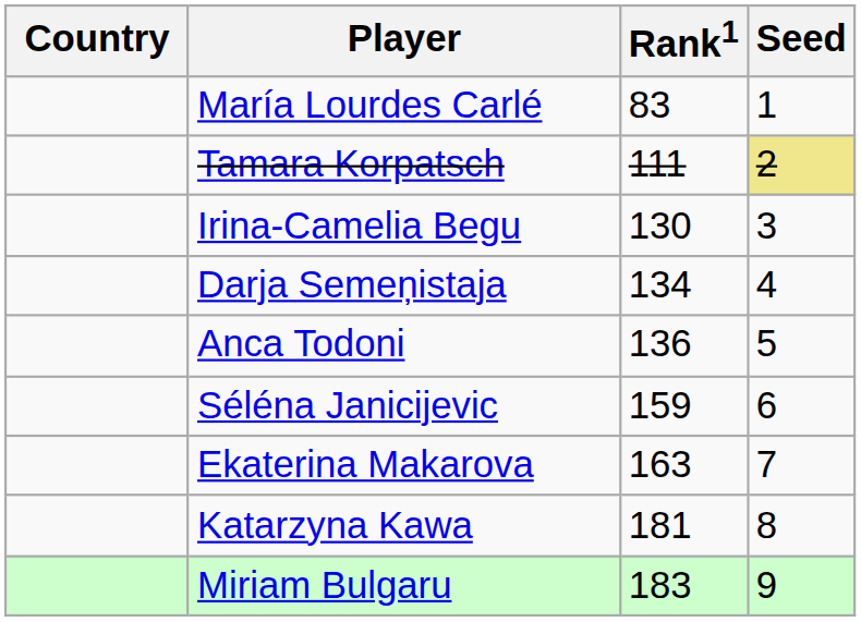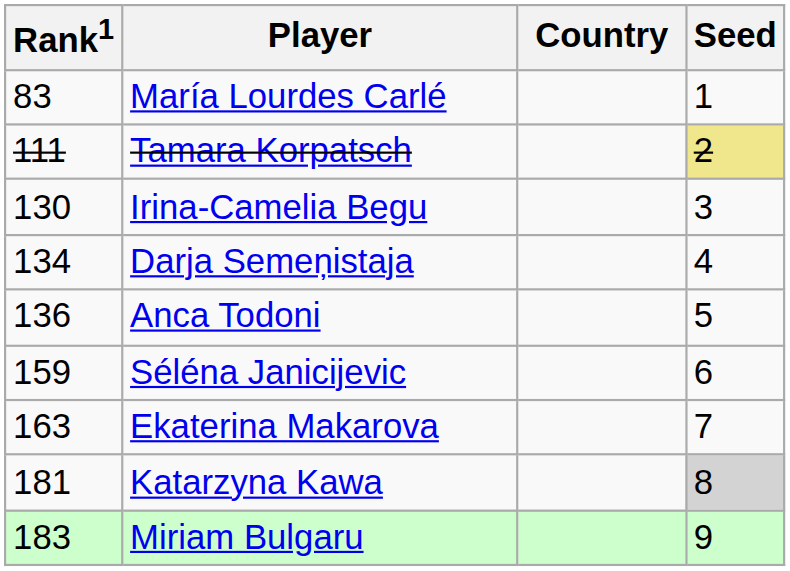 <table class="sortable wikitable">
 <tr>
+<th>Rank<sup>1</sup></th>
+<th width="175">Player</th>
 <th width="70">Country</th>
-<th width="175">Player</th>
-<th>Rank<sup>1</sup></th>
 <th>Seed</th>
 </tr>
 <tr>
+<td>83</td>
+<td><a href='#'>María Lourdes Carlé</a></td>
 <td></td>
-<td><a href='#'>María Lourdes Carlé</a></td>
-<td>83</td>
 <td>1</td>
 </tr>
 <tr>
+<td><s>111</s></td>
+<td><s><a href='#'>Tamara Korpatsch</a></s></td>
 <td><s></s></td>
-<td><s><a href='#'>Tamara Korpatsch</a></s></td>
-<td><s>111</s></td>
 <td style="background: khaki;"><s>2</s></td>
 </tr>
 <tr>
+<td>130</td>
+<td><a href='#'>Irina-Camelia Begu</a></td>
 <td></td>
-<td><a href='#'>Irina-Camelia Begu</a></td>
-<td>130</td>
 <td>3</td>
 </tr>
 <tr>
+<td>134</td>
+<td><a href='#'>Darja Semeņistaja</a></td>
 <td></td>
-<td><a href='#'>Darja Semeņistaja</a></td>
-<td>134</td>
 <td>4</td>
 </tr>
 <tr>
+<td>136</td>
+<td><a href='#'>Anca Todoni</a></td>
 <td></td>
-<td><a href='#'>Anca Todoni</a></td>
-<td>136</td>
 <td>5</td>
 </tr>
 <tr>
+<td>159</td>
+<td><a href='#'>Séléna Janicijevic</a></td>
 <td></td>
-<td><a href='#'>Séléna Janicijevic</a></td>
-<td>159</td>
 <td>6</td>
 </tr>
 <tr>
+<td>163</td>
+<td><a href='#'>Ekaterina Makarova</a></td>
 <td></td>
-<td><a href='#'>Ekaterina Makarova</a></td>
-<td>163</td>
 <td>7</td>
 </tr>
 <tr>
+<td>181</td>
+<td><a href='#'>Katarzyna Kawa</a></td>
 <td></td>
-<td><a href='#'>Katarzyna Kawa</a></td>
-<td>181</td>
-<td>8</td>
+<td style="background: lightgrey;">8</td>
 </tr>
 <tr style="background:#cfc;">
+<td>183</td>
+<td><a href='#'>Miriam Bulgaru</a></td>
 <td></td>
-<td><a href='#'>Miriam Bulgaru</a></td>
-<td>183</td>
 <td>9</td>
 </tr>
 </table>
